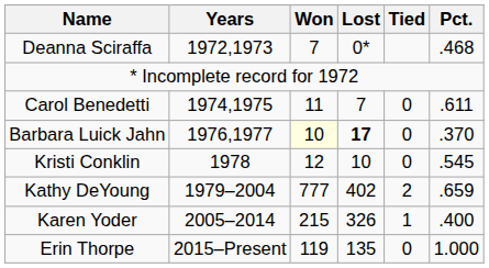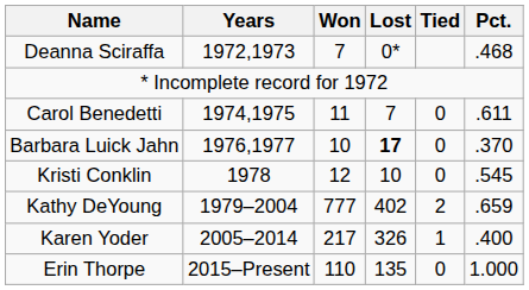 <table class="wikitable" style="text-align:center">
 <tr>
 <th>Name</th>
 <th>Years</th>
 <th>Won</th>
 <th>Lost</th>
 <th>Tied</th>
 <th>Pct.</th>
 </tr>
 <tr>
 <td>Deanna Sciraffa</td>
 <td>1972,1973</td>
 <td>7</td>
 <td>0*</td>
 <td></td>
 <td>.468</td>
 </tr>
 <tr>
 <td colspan=8>* Incomplete record for 1972</td>
 </tr>
 <tr>
 <td>Carol Benedetti</td>
 <td>1974,1975</td>
 <td>11</td>
 <td>7</td>
 <td>0</td>
 <td>.611</td>
 </tr>
 <tr>
 <td>Barbara Luick Jahn</td>
 <td>1976,1977</td>
-<td style="background: lightyellow;">10</td>
+<td>10</td>
 <td><strong>17</strong></td>
 <td>0</td>
 <td>.370</td>
 </tr>
 <tr>
 <td>Kristi Conklin</td>
 <td>1978</td>
 <td>12</td>
 <td>10</td>
 <td>0</td>
 <td>.545</td>
 </tr>
 <tr>
 <td>Kathy DeYoung</td>
 <td>1979–2004</td>
 <td>777</td>
 <td>402</td>
 <td>2</td>
 <td>.659</td>
 </tr>
 <tr>
 <td>Karen Yoder</td>
 <td>2005–2014</td>
-<td>215</td>
+<td>217</td>
 <td>326</td>
 <td>1</td>
 <td>.400</td>
 </tr>
 <tr>
 <td>Erin Thorpe</td>
 <td>2015–Present</td>
-<td>119</td>
+<td>110</td>
 <td>135</td>
 <td>0</td>
 <td>1.000</td>
 </tr>
 </table>
